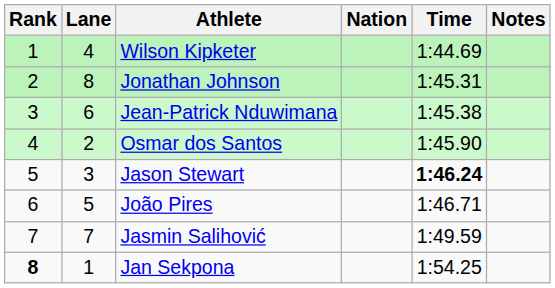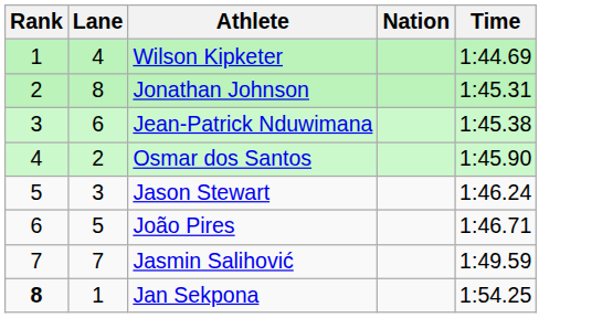 <table class="wikitable sortable" style="text-align:center">
 <tr>
 <th>Rank</th>
 <th>Lane</th>
 <th>Athlete</th>
 <th>Nation</th>
 <th>Time</th>
-<th>Notes</th>
 </tr>
 <tr bgcolor=bbf3bb>
 <td>1</td>
 <td>4</td>
 <td align=left><a href='#'>Wilson Kipketer</a></td>
 <td align=left></td>
 <td>1:44.69</td>
-<td></td>
 </tr>
 <tr bgcolor=bbf3bb>
 <td>2</td>
 <td>8</td>
 <td align=left><a href='#'>Jonathan Johnson</a></td>
 <td align=left></td>
 <td>1:45.31</td>
-<td></td>
 </tr>
 <tr bgcolor=ccf9cc>
 <td>3</td>
 <td>6</td>
 <td align=left><a href='#'>Jean-Patrick Nduwimana</a></td>
 <td align=left></td>
 <td>1:45.38</td>
-<td></td>
 </tr>
 <tr bgcolor=ccf9cc>
 <td>4</td>
 <td>2</td>
 <td align=left><a href='#'>Osmar dos Santos</a></td>
 <td align=left></td>
 <td>1:45.90</td>
-<td></td>
 </tr>
 <tr>
 <td>5</td>
 <td>3</td>
 <td align=left><a href='#'>Jason Stewart</a></td>
 <td align=left></td>
-<td><strong>1:46.24</strong></td>
-<td></td>
+<td>1:46.24</td>
 </tr>
 <tr>
 <td>6</td>
 <td>5</td>
 <td align=left><a href='#'>João Pires</a></td>
 <td align=left></td>
 <td>1:46.71</td>
-<td></td>
 </tr>
 <tr>
 <td>7</td>
 <td>7</td>
 <td align=left><a href='#'>Jasmin Salihović</a></td>
 <td align=left></td>
 <td>1:49.59</td>
-<td></td>
 </tr>
 <tr>
 <td><strong>8</strong></td>
 <td>1</td>
 <td align=left><a href='#'>Jan Sekpona</a></td>
 <td align=left></td>
 <td>1:54.25</td>
-<td></td>
 </tr>
 </table>
